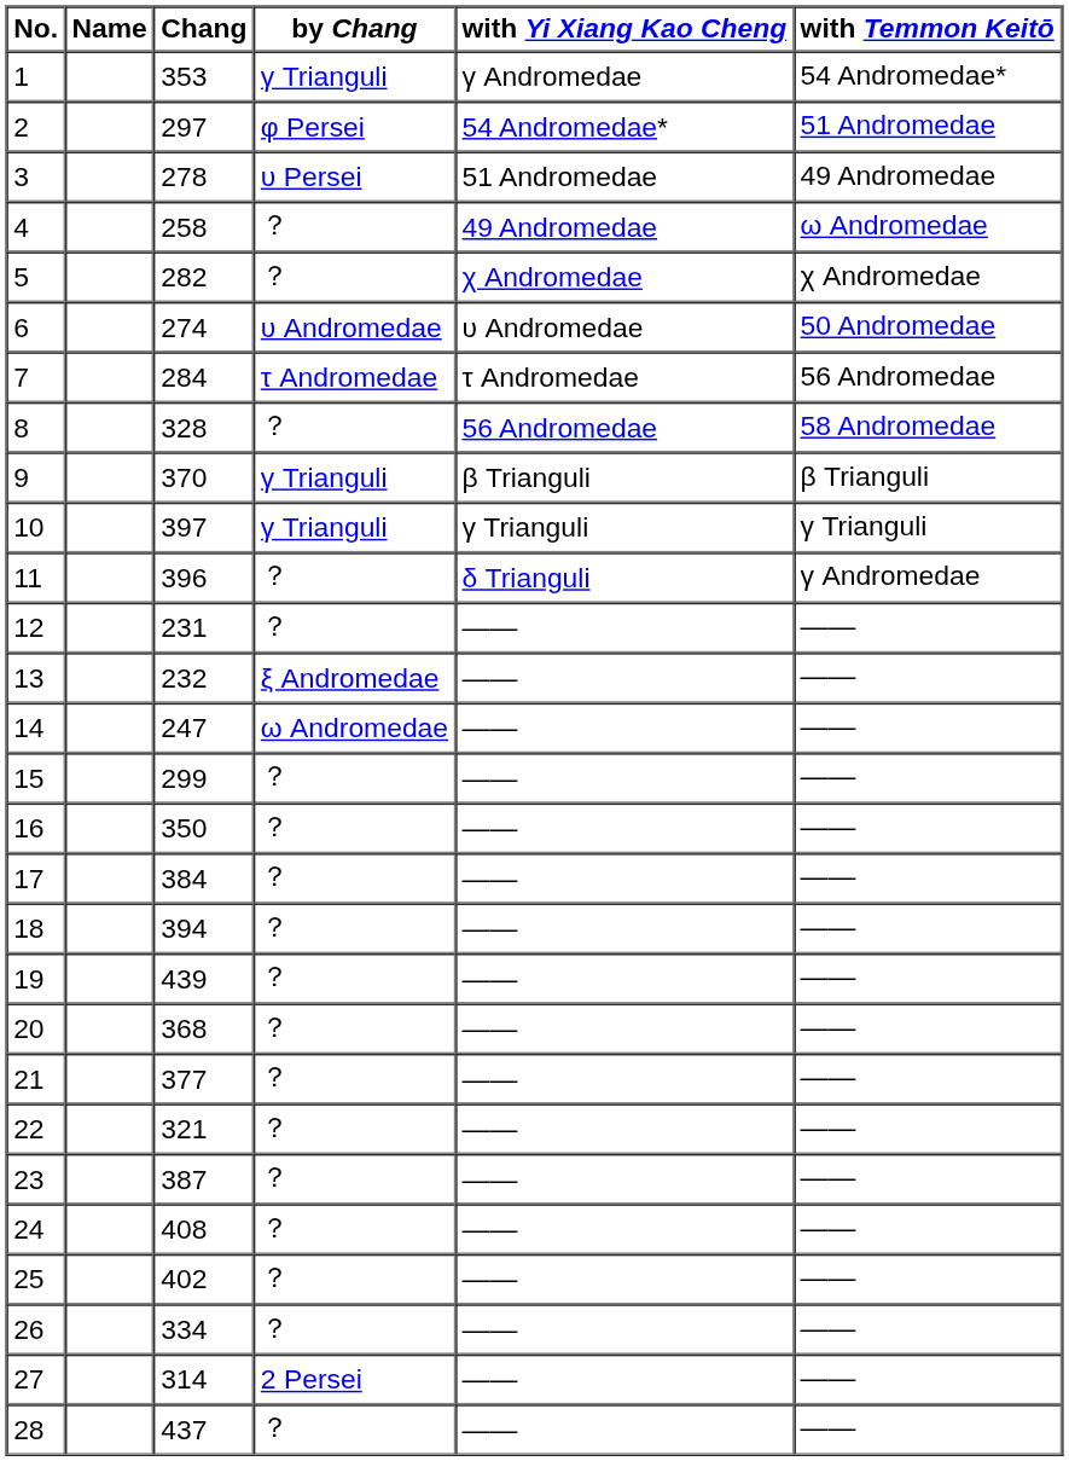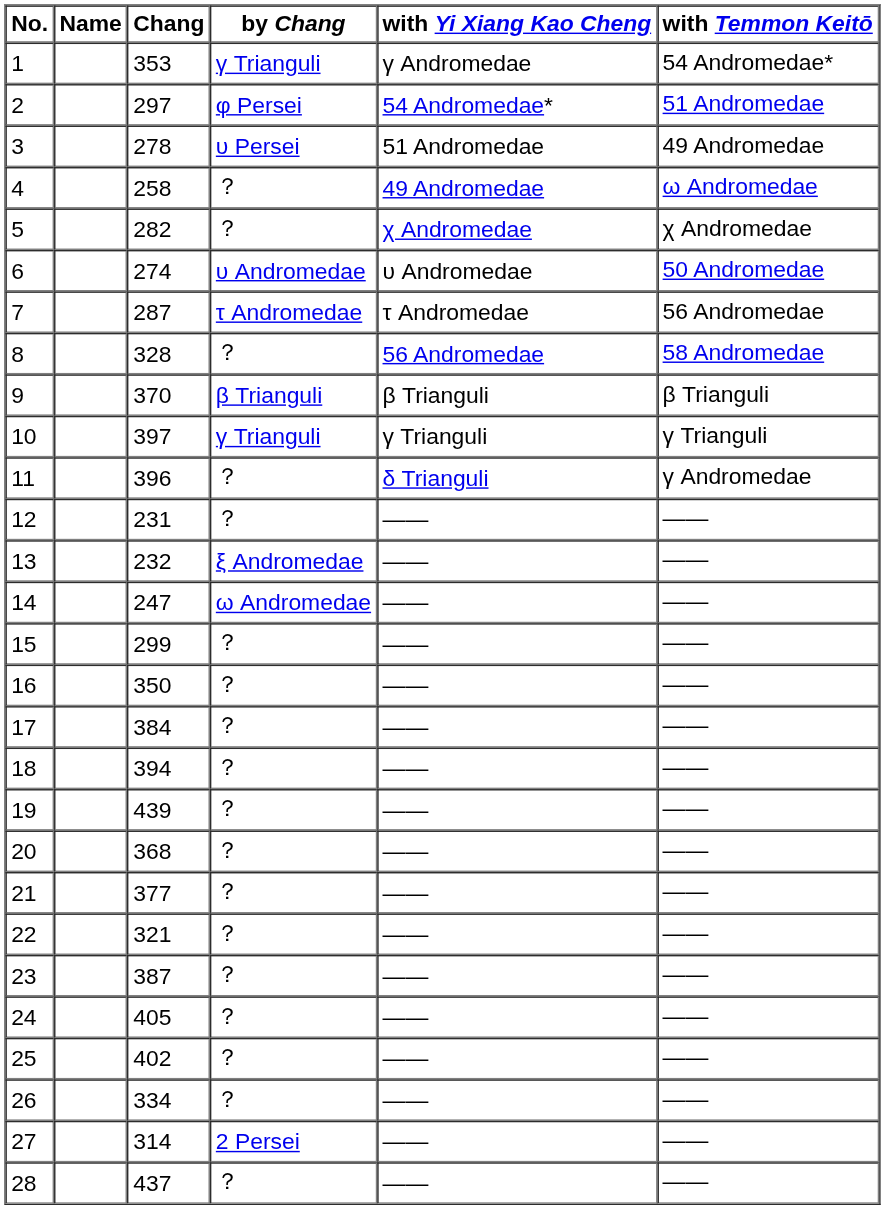 <table border="1" cellspacing="0" cellpadding="3">
 <tr>
 <th>No.</th>
 <th>Name</th>
 <th>Chang</th>
 <th>by <em>Chang</em></th>
 <th>with <em><a href='#'>Yi Xiang Kao Cheng</a></em></th>
 <th>with <em><a href='#'>Temmon Keitō</a></em></th>
 </tr>
 <tr>
 <td>1</td>
 <td></td>
 <td>353</td>
 <td><a href='#'>γ Trianguli</a></td>
 <td>γ Andromedae</td>
 <td>54 Andromedae* 　</td>
 </tr>
 <tr>
 <td>2</td>
 <td></td>
 <td>297</td>
 <td><a href='#'>φ Persei</a></td>
 <td><a href='#'>54 Andromedae</a>*</td>
 <td><a href='#'>51 Andromedae</a> 　</td>
 </tr>
 <tr>
 <td>3</td>
 <td></td>
 <td>278</td>
 <td><a href='#'>υ Persei</a></td>
 <td>51 Andromedae</td>
 <td>49 Andromedae  　</td>
 </tr>
 <tr>
 <td>4</td>
 <td></td>
 <td>258</td>
 <td>？</td>
 <td><a href='#'>49 Andromedae</a></td>
 <td><a href='#'>ω Andromedae</a> 　</td>
 </tr>
 <tr>
 <td>5</td>
 <td></td>
 <td>282</td>
 <td>？</td>
 <td><a href='#'>χ Andromedae</a></td>
 <td>χ Andromedae 　</td>
 </tr>
 <tr>
 <td>6</td>
 <td></td>
 <td>274</td>
 <td><a href='#'>υ Andromedae</a></td>
 <td>υ Andromedae</td>
 <td><a href='#'>50 Andromedae</a> 　</td>
 </tr>
 <tr>
 <td>7</td>
 <td></td>
-<td>284</td>
+<td>287</td>
 <td><a href='#'>τ Andromedae</a></td>
 <td>τ Andromedae</td>
 <td>56 Andromedae 　</td>
 </tr>
 <tr>
 <td>8</td>
 <td></td>
 <td>328</td>
 <td>？</td>
 <td><a href='#'>56 Andromedae</a></td>
 <td><a href='#'>58 Andromedae</a> 　</td>
 </tr>
 <tr>
 <td>9</td>
 <td></td>
 <td>370</td>
-<td><a href='#'>γ Trianguli</a></td>
+<td><a href='#'>β Trianguli</a></td>
 <td>β Trianguli</td>
 <td>β Trianguli 　</td>
 </tr>
 <tr>
 <td>10</td>
 <td></td>
 <td>397</td>
 <td><a href='#'>γ Trianguli</a></td>
 <td>γ Trianguli</td>
 <td>γ Trianguli 　</td>
 </tr>
 <tr>
 <td>11</td>
 <td></td>
 <td>396</td>
 <td>？</td>
 <td><a href='#'>δ Trianguli</a></td>
 <td>γ Andromedae 　</td>
 </tr>
 <tr>
 <td>12</td>
 <td></td>
 <td>231</td>
 <td>？</td>
 <td>――</td>
 <td>―― 　</td>
 </tr>
 <tr>
 <td>13</td>
 <td></td>
 <td>232</td>
 <td><a href='#'>ξ Andromedae</a></td>
 <td>――</td>
 <td>―― 　</td>
 </tr>
 <tr>
 <td>14</td>
 <td></td>
 <td>247</td>
 <td><a href='#'>ω Andromedae</a></td>
 <td>――</td>
 <td>――  　</td>
 </tr>
 <tr>
 <td>15</td>
 <td></td>
 <td>299</td>
 <td>？</td>
 <td>――</td>
 <td>―― 　</td>
 </tr>
 <tr>
 <td>16</td>
 <td></td>
 <td>350</td>
 <td>？</td>
 <td>――</td>
 <td>―― 　</td>
 </tr>
 <tr>
 <td>17</td>
 <td></td>
 <td>384</td>
 <td>？</td>
 <td>――</td>
 <td>―― 　</td>
 </tr>
 <tr>
 <td>18</td>
 <td></td>
 <td>394</td>
 <td>？</td>
 <td>――</td>
 <td>―― 　</td>
 </tr>
 <tr>
 <td>19</td>
 <td></td>
 <td>439</td>
 <td>？</td>
 <td>――</td>
 <td>―― 　</td>
 </tr>
 <tr>
 <td>20</td>
 <td></td>
 <td>368</td>
 <td>？</td>
 <td>――</td>
 <td>―― 　</td>
 </tr>
 <tr>
 <td>21</td>
 <td></td>
 <td>377</td>
 <td>？</td>
 <td>――</td>
 <td>―― 　</td>
 </tr>
 <tr>
 <td>22</td>
 <td></td>
 <td>321</td>
 <td>？</td>
 <td>――</td>
 <td>―― 　</td>
 </tr>
 <tr>
 <td>23</td>
 <td></td>
 <td>387</td>
 <td>？</td>
 <td>――</td>
 <td>―― 　</td>
 </tr>
 <tr>
 <td>24</td>
 <td></td>
-<td>408</td>
+<td>405</td>
 <td>？</td>
 <td>――</td>
 <td>――  　</td>
 </tr>
 <tr>
 <td>25</td>
 <td></td>
 <td>402</td>
 <td>？</td>
 <td>――</td>
 <td>―― 　</td>
 </tr>
 <tr>
 <td>26</td>
 <td></td>
 <td>334</td>
 <td>？</td>
 <td>――</td>
 <td>―― 　</td>
 </tr>
 <tr>
 <td>27</td>
 <td></td>
 <td>314</td>
 <td><a href='#'>2 Persei</a></td>
 <td>――</td>
 <td>―― 　</td>
 </tr>
 <tr>
 <td>28</td>
 <td></td>
 <td>437</td>
 <td>？</td>
 <td>――</td>
 <td>―― 　</td>
 </tr>
 </table>
